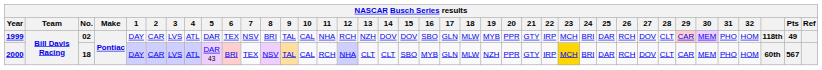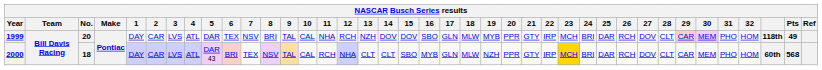 <table class="wikitable" style="text-align:center; font-size:75%">
 <tr>
 <th colspan=42><a href='#'>NASCAR</a> <a href='#'>Busch Series</a> results</th>
 </tr>
 <tr>
 <th>Year</th>
 <th>Team</th>
 <th>No.</th>
 <th>Make</th>
 <th>1</th>
 <th>2</th>
 <th>3</th>
 <th>4</th>
 <th>5</th>
 <th>6</th>
 <th>7</th>
 <th>8</th>
 <th>9</th>
 <th>10</th>
 <th>11</th>
 <th>12</th>
 <th>13</th>
 <th>14</th>
 <th>15</th>
 <th>16</th>
 <th>17</th>
 <th>18</th>
 <th>19</th>
 <th>20</th>
 <th>21</th>
 <th>22</th>
 <th>23</th>
 <th>24</th>
 <th>25</th>
 <th>26</th>
 <th>27</th>
 <th>28</th>
 <th>29</th>
 <th>30</th>
 <th>31</th>
 <th>32</th>
 <th></th>
 <th>Pts</th>
 <th>Ref</th>
 </tr>
 <tr>
 <th><a href='#'>1999</a></th>
 <th rowspan=2><a href='#'>Bill Davis Racing</a></th>
-<th>02</th>
+<th>20</th>
 <th rowspan=2><a href='#'>Pontiac</a></th>
 <td><a href='#'>DAY</a></td>
 <td><a href='#'>CAR</a></td>
 <td><a href='#'>LVS</a></td>
 <td><a href='#'>ATL</a></td>
 <td><a href='#'>DAR</a></td>
 <td><a href='#'>TEX</a></td>
 <td><a href='#'>NSV</a></td>
 <td><a href='#'>BRI</a></td>
 <td><a href='#'>TAL</a></td>
 <td><a href='#'>CAL</a></td>
 <td><a href='#'>NHA</a></td>
 <td><a href='#'>RCH</a></td>
 <td><a href='#'>NZH</a></td>
 <td><a href='#'>DOV</a></td>
 <td><a href='#'>DOV</a></td>
 <td><a href='#'>SBO</a></td>
 <td><a href='#'>GLN</a></td>
 <td><a href='#'>MLW</a></td>
 <td><a href='#'>MYB</a></td>
 <td><a href='#'>PPR</a></td>
 <td><a href='#'>GTY</a></td>
 <td><a href='#'>IRP</a></td>
 <td><a href='#'>MCH</a></td>
 <td><a href='#'>BRI</a></td>
 <td><a href='#'>DAR</a></td>
 <td><a href='#'>RCH</a></td>
 <td><a href='#'>DOV</a></td>
 <td><a href='#'>CLT</a></td>
 <td style="background:#FFCFCF;"><a href='#'>CAR</a><br></td>
 <td style="background:#EFCFFF;"><a href='#'>MEM</a><br></td>
 <td><a href='#'>PHO</a></td>
 <td><a href='#'>HOM</a></td>
 <th>118th</th>
 <th>49</th>
 <th></th>
 </tr>
 <tr>
 <th><a href='#'>2000</a></th>
 <th>18</th>
 <td style="background:#CFCFFF;"><a href='#'>DAY</a><br></td>
 <td style="background:#CFCFFF;"><a href='#'>CAR</a><br></td>
 <td style="background:#CFCFFF;"><a href='#'>LVS</a><br></td>
 <td style="background:#CFCFFF;"><a href='#'>ATL</a><br></td>
 <td style="background:#EFCFFF;"><a href='#'>DAR</a><br><small>43</small></td>
 <td style="background:#FFCFCF;"><a href='#'>BRI</a><br></td>
 <td><a href='#'>TEX</a></td>
 <td style="background:#EFCFFF;"><a href='#'>NSV</a><br></td>
 <td style="background:#FFDF9F;"><a href='#'>TAL</a><br></td>
 <td><a href='#'>CAL</a></td>
 <td><a href='#'>RCH</a></td>
 <td style="background:#CFCFFF;"><a href='#'>NHA</a><br></td>
 <td><a href='#'>CLT</a></td>
 <td><a href='#'>CLT</a></td>
 <td><a href='#'>SBO</a></td>
 <td><a href='#'>MYB</a></td>
 <td><a href='#'>GLN</a></td>
 <td><a href='#'>MLW</a></td>
 <td><a href='#'>NZH</a></td>
 <td><a href='#'>PPR</a></td>
 <td><a href='#'>GTY</a></td>
 <td><a href='#'>IRP</a></td>
 <td style="background: gold;"><a href='#'>MCH</a></td>
 <td><a href='#'>BRI</a></td>
 <td><a href='#'>DAR</a></td>
 <td><a href='#'>RCH</a></td>
 <td><a href='#'>DOV</a></td>
 <td><a href='#'>CLT</a></td>
 <td><a href='#'>CAR</a></td>
 <td><a href='#'>MEM</a></td>
 <td><a href='#'>PHO</a></td>
 <td><a href='#'>HOM</a></td>
 <th>60th</th>
-<th>567</th>
+<th>568</th>
 <th></th>
 </tr>
 </table>
